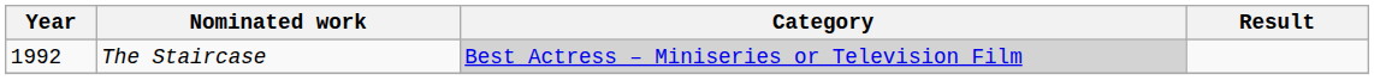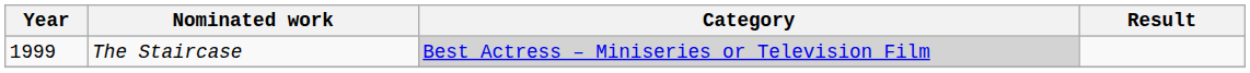 <table width="95%" class="wikitable sortable">
 <tr>
 <th width="5%">Year</th>
 <th width="20%">Nominated work</th>
 <th width="40%">Category</th>
 <th width="10%">Result</th>
 </tr>
 <tr>
-<td>1992</td>
+<td>1999</td>
 <td><em>The Staircase</em></td>
 <td style="background: lightgrey;"><a href='#'>Best Actress – Miniseries or Television Film</a></td>
 <td></td>
 </tr>
 <tr>
 </tr>
 </table>
